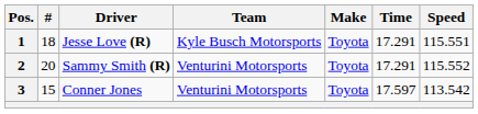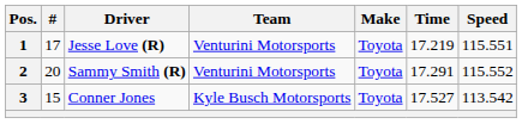 <table class="wikitable" style="font-size:95%">
 <tr>
 <th>Pos.</th>
 <th>#</th>
 <th>Driver</th>
 <th>Team</th>
 <th>Make</th>
 <th>Time</th>
 <th>Speed</th>
 </tr>
 <tr>
 <th>1</th>
-<td>18</td>
+<td>17</td>
 <td><a href='#'>Jesse Love</a> <strong>(R)</strong></td>
-<td><a href='#'>Kyle Busch Motorsports</a></td>
+<td><a href='#'>Venturini Motorsports</a></td>
 <td><a href='#'>Toyota</a></td>
-<td>17.291</td>
+<td>17.219</td>
 <td>115.551</td>
 </tr>
 <tr>
 <th>2</th>
 <td>20</td>
 <td><a href='#'>Sammy Smith</a> <strong>(R)</strong></td>
 <td><a href='#'>Venturini Motorsports</a></td>
 <td><a href='#'>Toyota</a></td>
 <td>17.291</td>
 <td>115.552</td>
 </tr>
 <tr>
 <th>3</th>
 <td>15</td>
 <td><a href='#'>Conner Jones</a></td>
-<td><a href='#'>Venturini Motorsports</a></td>
+<td><a href='#'>Kyle Busch Motorsports</a></td>
 <td><a href='#'>Toyota</a></td>
-<td>17.597</td>
+<td>17.527</td>
 <td>113.542</td>
 </tr>
 <tr>
 <th colspan="7"></th>
 </tr>
 </table>
